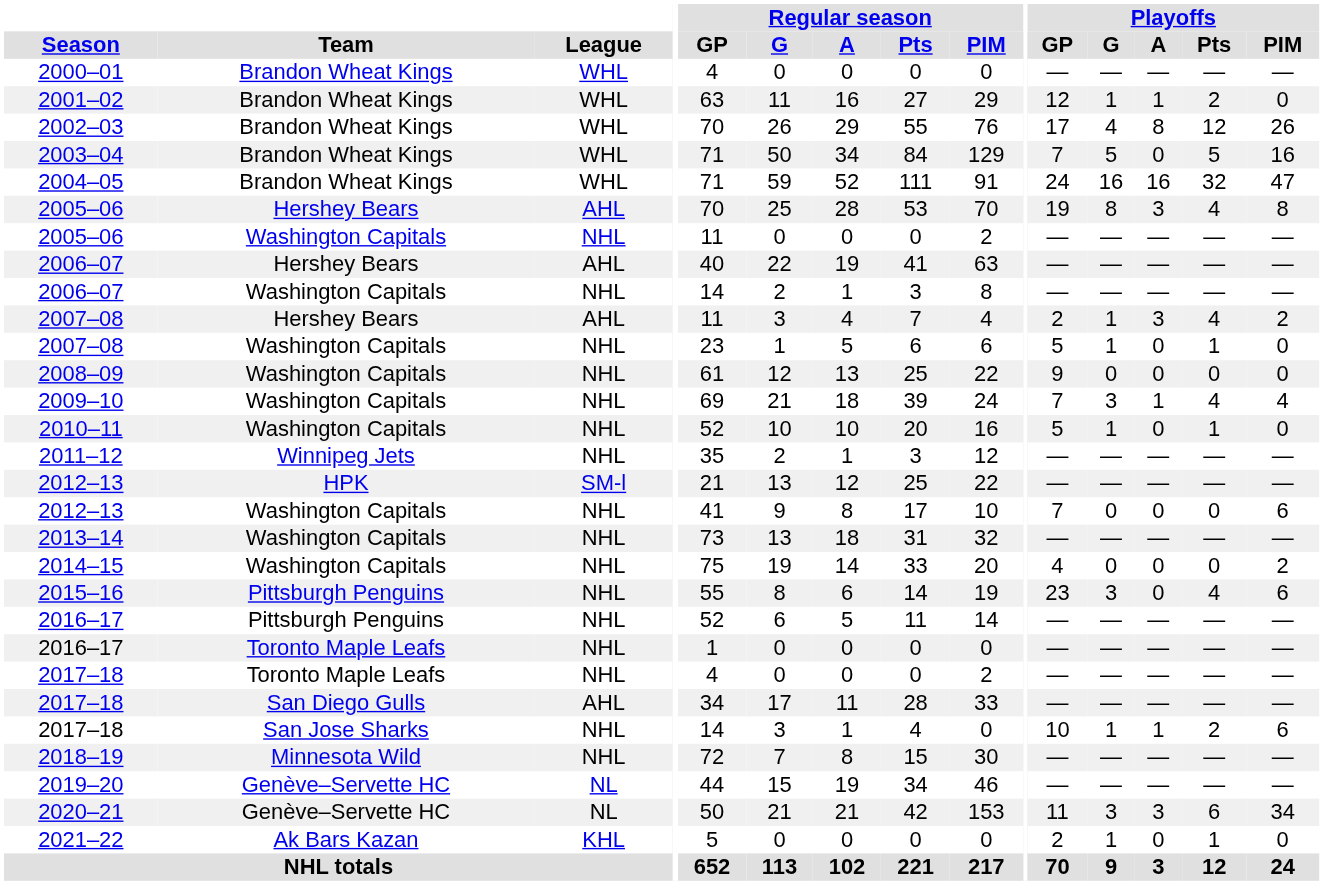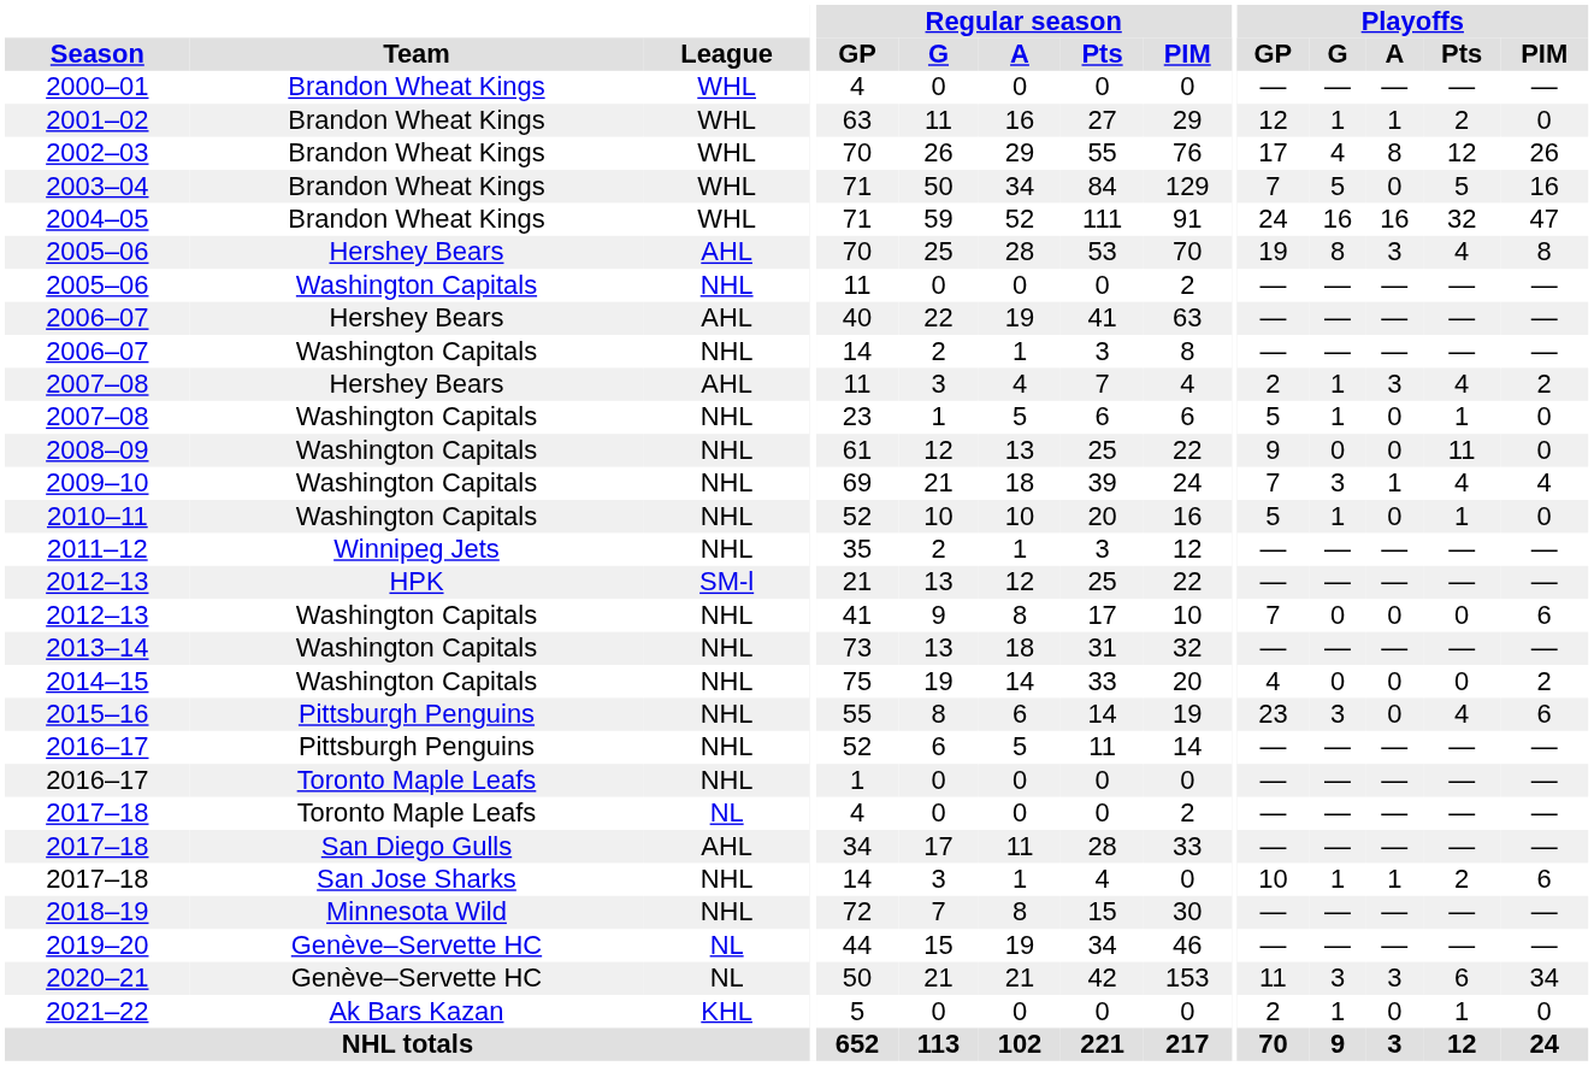 <table border="0" cellpadding="1" cellspacing="0" style="text-align:center; width:60em">
 <tr bgcolor="#e0e0e0">
 <th colspan="3" bgcolor="#ffffff"></th>
 <th rowspan="100" bgcolor="#ffffff"></th>
 <th colspan="5"><a href='#'>Regular season</a></th>
 <th rowspan="100" bgcolor="#ffffff"></th>
 <th colspan="5"><a href='#'>Playoffs</a></th>
 </tr>
 <tr bgcolor="#e0e0e0">
 <th><a href='#'>Season</a></th>
 <th>Team</th>
 <th>League</th>
 <th>GP</th>
 <th><a href='#'>G</a></th>
 <th><a href='#'>A</a></th>
 <th><a href='#'>Pts</a></th>
 <th><a href='#'>PIM</a></th>
 <th>GP</th>
 <th>G</th>
 <th>A</th>
 <th>Pts</th>
 <th>PIM</th>
 </tr>
 <tr>
 <td><a href='#'>2000–01</a></td>
 <td><a href='#'>Brandon Wheat Kings</a></td>
 <td><a href='#'>WHL</a></td>
 <td>4</td>
 <td>0</td>
 <td>0</td>
 <td>0</td>
 <td>0</td>
 <td>—</td>
 <td>—</td>
 <td>—</td>
 <td>—</td>
 <td>—</td>
 </tr>
 <tr bgcolor="#f0f0f0">
 <td><a href='#'>2001–02</a></td>
 <td>Brandon Wheat Kings</td>
 <td>WHL</td>
 <td>63</td>
 <td>11</td>
 <td>16</td>
 <td>27</td>
 <td>29</td>
 <td>12</td>
 <td>1</td>
 <td>1</td>
 <td>2</td>
 <td>0</td>
 </tr>
 <tr>
 <td><a href='#'>2002–03</a></td>
 <td>Brandon Wheat Kings</td>
 <td>WHL</td>
 <td>70</td>
 <td>26</td>
 <td>29</td>
 <td>55</td>
 <td>76</td>
 <td>17</td>
 <td>4</td>
 <td>8</td>
 <td>12</td>
 <td>26</td>
 </tr>
 <tr bgcolor="#f0f0f0">
 <td><a href='#'>2003–04</a></td>
 <td>Brandon Wheat Kings</td>
 <td>WHL</td>
 <td>71</td>
 <td>50</td>
 <td>34</td>
 <td>84</td>
 <td>129</td>
 <td>7</td>
 <td>5</td>
 <td>0</td>
 <td>5</td>
 <td>16</td>
 </tr>
 <tr>
 <td><a href='#'>2004–05</a></td>
 <td>Brandon Wheat Kings</td>
 <td>WHL</td>
 <td>71</td>
 <td>59</td>
 <td>52</td>
 <td>111</td>
 <td>91</td>
 <td>24</td>
 <td>16</td>
 <td>16</td>
 <td>32</td>
 <td>47</td>
 </tr>
 <tr bgcolor="#f0f0f0">
 <td><a href='#'>2005–06</a></td>
 <td><a href='#'>Hershey Bears</a></td>
 <td><a href='#'>AHL</a></td>
 <td>70</td>
 <td>25</td>
 <td>28</td>
 <td>53</td>
 <td>70</td>
 <td>19</td>
 <td>8</td>
 <td>3</td>
 <td>4</td>
 <td>8</td>
 </tr>
 <tr>
 <td><a href='#'>2005–06</a></td>
 <td><a href='#'>Washington Capitals</a></td>
 <td><a href='#'>NHL</a></td>
 <td>11</td>
 <td>0</td>
 <td>0</td>
 <td>0</td>
 <td>2</td>
 <td>—</td>
 <td>—</td>
 <td>—</td>
 <td>—</td>
 <td>—</td>
 </tr>
 <tr bgcolor="#f0f0f0">
 <td><a href='#'>2006–07</a></td>
 <td>Hershey Bears</td>
 <td>AHL</td>
 <td>40</td>
 <td>22</td>
 <td>19</td>
 <td>41</td>
 <td>63</td>
 <td>—</td>
 <td>—</td>
 <td>—</td>
 <td>—</td>
 <td>—</td>
 </tr>
 <tr>
 <td><a href='#'>2006–07</a></td>
 <td>Washington Capitals</td>
 <td>NHL</td>
 <td>14</td>
 <td>2</td>
 <td>1</td>
 <td>3</td>
 <td>8</td>
 <td>—</td>
 <td>—</td>
 <td>—</td>
 <td>—</td>
 <td>—</td>
 </tr>
 <tr bgcolor="#f0f0f0">
 <td><a href='#'>2007–08</a></td>
 <td>Hershey Bears</td>
 <td>AHL</td>
 <td>11</td>
 <td>3</td>
 <td>4</td>
 <td>7</td>
 <td>4</td>
 <td>2</td>
 <td>1</td>
 <td>3</td>
 <td>4</td>
 <td>2</td>
 </tr>
 <tr>
 <td><a href='#'>2007–08</a></td>
 <td>Washington Capitals</td>
 <td>NHL</td>
 <td>23</td>
 <td>1</td>
 <td>5</td>
 <td>6</td>
 <td>6</td>
 <td>5</td>
 <td>1</td>
 <td>0</td>
 <td>1</td>
 <td>0</td>
 </tr>
 <tr bgcolor="#f0f0f0">
 <td><a href='#'>2008–09</a></td>
 <td>Washington Capitals</td>
 <td>NHL</td>
 <td>61</td>
 <td>12</td>
 <td>13</td>
 <td>25</td>
 <td>22</td>
 <td>9</td>
 <td>0</td>
 <td>0</td>
-<td>0</td>
+<td>11</td>
 <td>0</td>
 </tr>
 <tr>
 <td><a href='#'>2009–10</a></td>
 <td>Washington Capitals</td>
 <td>NHL</td>
 <td>69</td>
 <td>21</td>
 <td>18</td>
 <td>39</td>
 <td>24</td>
 <td>7</td>
 <td>3</td>
 <td>1</td>
 <td>4</td>
 <td>4</td>
 </tr>
 <tr bgcolor="#f0f0f0">
 <td><a href='#'>2010–11</a></td>
 <td>Washington Capitals</td>
 <td>NHL</td>
 <td>52</td>
 <td>10</td>
 <td>10</td>
 <td>20</td>
 <td>16</td>
 <td>5</td>
 <td>1</td>
 <td>0</td>
 <td>1</td>
 <td>0</td>
 </tr>
 <tr>
 <td><a href='#'>2011–12</a></td>
 <td><a href='#'>Winnipeg Jets</a></td>
 <td>NHL</td>
 <td>35</td>
 <td>2</td>
 <td>1</td>
 <td>3</td>
 <td>12</td>
 <td>—</td>
 <td>—</td>
 <td>—</td>
 <td>—</td>
 <td>—</td>
 </tr>
 <tr bgcolor="#f0f0f0">
 <td><a href='#'>2012–13</a></td>
 <td><a href='#'>HPK</a></td>
 <td><a href='#'>SM-l</a></td>
 <td>21</td>
 <td>13</td>
 <td>12</td>
 <td>25</td>
 <td>22</td>
 <td>—</td>
 <td>—</td>
 <td>—</td>
 <td>—</td>
 <td>—</td>
 </tr>
 <tr>
 <td><a href='#'>2012–13</a></td>
 <td>Washington Capitals</td>
 <td>NHL</td>
 <td>41</td>
 <td>9</td>
 <td>8</td>
 <td>17</td>
 <td>10</td>
 <td>7</td>
 <td>0</td>
 <td>0</td>
 <td>0</td>
 <td>6</td>
 </tr>
 <tr bgcolor="#f0f0f0">
 <td><a href='#'>2013–14</a></td>
 <td>Washington Capitals</td>
 <td>NHL</td>
 <td>73</td>
 <td>13</td>
 <td>18</td>
 <td>31</td>
 <td>32</td>
 <td>—</td>
 <td>—</td>
 <td>—</td>
 <td>—</td>
 <td>—</td>
 </tr>
 <tr>
 <td><a href='#'>2014–15</a></td>
 <td>Washington Capitals</td>
 <td>NHL</td>
 <td>75</td>
 <td>19</td>
 <td>14</td>
 <td>33</td>
 <td>20</td>
 <td>4</td>
 <td>0</td>
 <td>0</td>
 <td>0</td>
 <td>2</td>
 </tr>
 <tr bgcolor="#f0f0f0">
 <td><a href='#'>2015–16</a></td>
 <td><a href='#'>Pittsburgh Penguins</a></td>
 <td>NHL</td>
 <td>55</td>
 <td>8</td>
 <td>6</td>
 <td>14</td>
 <td>19</td>
 <td>23</td>
 <td>3</td>
 <td>0</td>
 <td>4</td>
 <td>6</td>
 </tr>
 <tr>
 <td><a href='#'>2016–17</a></td>
 <td>Pittsburgh Penguins</td>
 <td>NHL</td>
 <td>52</td>
 <td>6</td>
 <td>5</td>
 <td>11</td>
 <td>14</td>
 <td>—</td>
 <td>—</td>
 <td>—</td>
 <td>—</td>
 <td>—</td>
 </tr>
 <tr bgcolor="#f0f0f0">
 <td>2016–17</td>
 <td><a href='#'>Toronto Maple Leafs</a></td>
 <td>NHL</td>
 <td>1</td>
 <td>0</td>
 <td>0</td>
 <td>0</td>
 <td>0</td>
 <td>—</td>
 <td>—</td>
 <td>—</td>
 <td>—</td>
 <td>—</td>
 </tr>
 <tr>
 <td><a href='#'>2017–18</a></td>
 <td>Toronto Maple Leafs</td>
-<td>NHL</td>
+<td><a href='#'>NL</a></td>
 <td>4</td>
 <td>0</td>
 <td>0</td>
 <td>0</td>
 <td>2</td>
 <td>—</td>
 <td>—</td>
 <td>—</td>
 <td>—</td>
 <td>—</td>
 </tr>
 <tr bgcolor="#f0f0f0">
 <td><a href='#'>2017–18</a></td>
 <td><a href='#'>San Diego Gulls</a></td>
 <td>AHL</td>
 <td>34</td>
 <td>17</td>
 <td>11</td>
 <td>28</td>
 <td>33</td>
 <td>—</td>
 <td>—</td>
 <td>—</td>
 <td>—</td>
 <td>—</td>
 </tr>
 <tr>
 <td>2017–18</td>
 <td><a href='#'>San Jose Sharks</a></td>
 <td>NHL</td>
 <td>14</td>
 <td>3</td>
 <td>1</td>
 <td>4</td>
 <td>0</td>
 <td>10</td>
 <td>1</td>
 <td>1</td>
 <td>2</td>
 <td>6</td>
 </tr>
 <tr bgcolor="#f0f0f0">
 <td><a href='#'>2018–19</a></td>
 <td><a href='#'>Minnesota Wild</a></td>
 <td>NHL</td>
 <td>72</td>
 <td>7</td>
 <td>8</td>
 <td>15</td>
 <td>30</td>
 <td>—</td>
 <td>—</td>
 <td>—</td>
 <td>—</td>
 <td>—</td>
 </tr>
 <tr>
 <td><a href='#'>2019–20</a></td>
 <td><a href='#'>Genève–Servette HC</a></td>
 <td><a href='#'>NL</a></td>
 <td>44</td>
 <td>15</td>
 <td>19</td>
 <td>34</td>
 <td>46</td>
 <td>—</td>
 <td>—</td>
 <td>—</td>
 <td>—</td>
 <td>—</td>
 </tr>
 <tr bgcolor="#f0f0f0">
 <td><a href='#'>2020–21</a></td>
 <td>Genève–Servette HC</td>
 <td>NL</td>
 <td>50</td>
 <td>21</td>
 <td>21</td>
 <td>42</td>
 <td>153</td>
 <td>11</td>
 <td>3</td>
 <td>3</td>
 <td>6</td>
 <td>34</td>
 </tr>
 <tr>
 <td><a href='#'>2021–22</a></td>
 <td><a href='#'>Ak Bars Kazan</a></td>
 <td><a href='#'>KHL</a></td>
 <td>5</td>
 <td>0</td>
 <td>0</td>
 <td>0</td>
 <td>0</td>
 <td>2</td>
 <td>1</td>
 <td>0</td>
 <td>1</td>
 <td>0</td>
 </tr>
 <tr bgcolor="#e0e0e0">
 <th colspan="3">NHL totals</th>
 <th>652</th>
 <th>113</th>
 <th>102</th>
 <th>221</th>
 <th>217</th>
 <th>70</th>
 <th>9</th>
 <th>3</th>
 <th>12</th>
 <th>24</th>
 </tr>
 </table>
